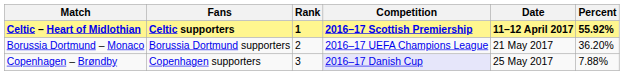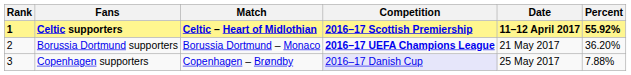 <table class="wikitable">
 <tr>
+<th>Rank</th>
+<th>Fans</th>
 <th>Match</th>
-<th>Fans</th>
-<th>Rank</th>
 <th>Competition</th>
 <th>Date</th>
 <th>Percent</th>
 </tr>
 <tr style="background-color: #FFF68F; font-weight: bold;">
+<td>1</td>
+<td><a href='#'>Celtic</a> supporters</td>
 <td><a href='#'>Celtic</a> – <a href='#'>Heart of Midlothian</a></td>
-<td><a href='#'>Celtic</a> supporters</td>
-<td>1</td>
 <td><a href='#'>2016–17 Scottish Premiership</a></td>
 <td>11–12 April 2017</td>
 <td>55.92%</td>
 </tr>
 <tr>
+<td>2</td>
+<td><a href='#'>Borussia Dortmund</a> supporters</td>
 <td><a href='#'>Borussia Dortmund</a> – <a href='#'>Monaco</a></td>
-<td><a href='#'>Borussia Dortmund</a> supporters</td>
-<td>2</td>
-<td><a href='#'>2016–17 UEFA Champions League</a></td>
+<td><strong><a href='#'>2016–17 UEFA Champions League</a></strong></td>
 <td>21 May 2017</td>
 <td>36.20%</td>
 </tr>
 <tr>
+<td>3</td>
+<td><a href='#'>Copenhagen</a> supporters</td>
 <td><a href='#'>Copenhagen</a> – <a href='#'>Brøndby</a></td>
-<td><a href='#'>Copenhagen</a> supporters</td>
-<td>3</td>
 <td style="background: lavender;"><a href='#'>2016–17 Danish Cup</a></td>
 <td>25 May 2017</td>
 <td>7.88%</td>
 </tr>
 </table>
